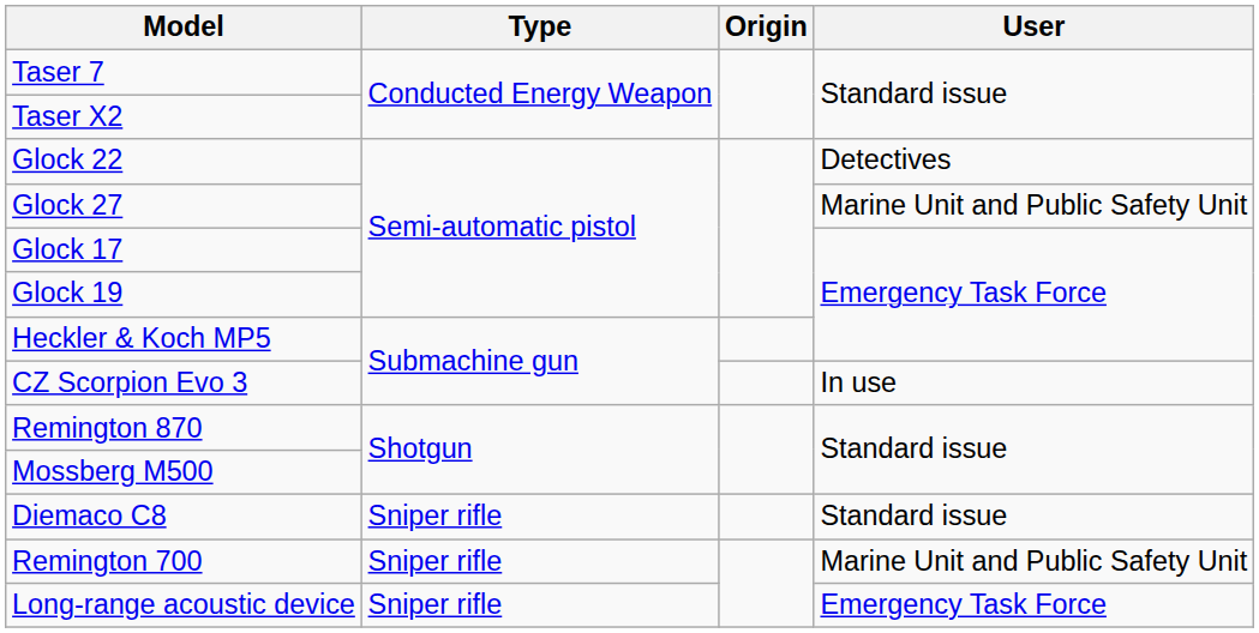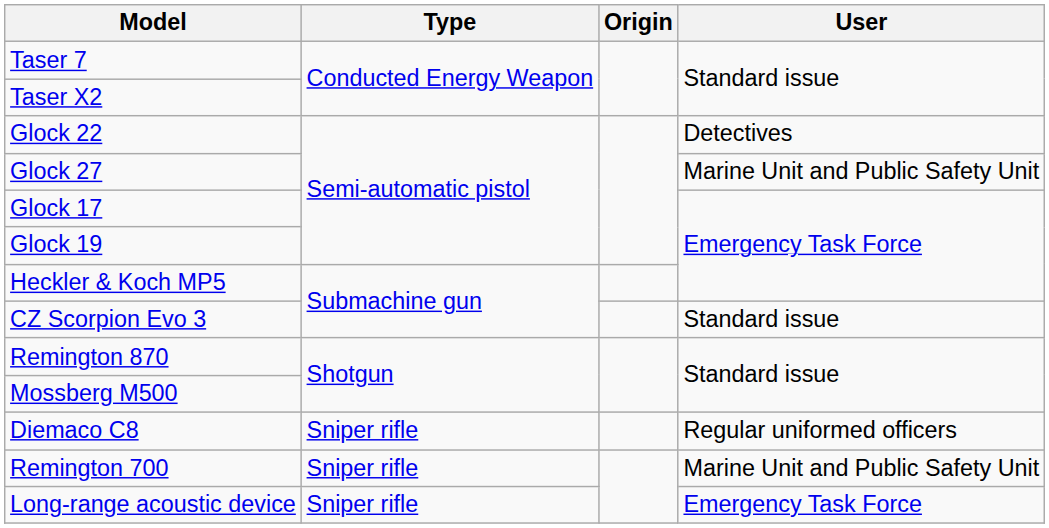 <table class="wikitable">
 <tr>
 <th>Model</th>
 <th>Type</th>
 <th>Origin</th>
 <th>User</th>
 </tr>
 <tr>
 <td><a href='#'>Taser 7</a></td>
 <td rowspan="2"><a href='#'>Conducted Energy Weapon</a></td>
 <td rowspan="2"></td>
 <td rowspan="2">Standard issue</td>
 </tr>
 <tr>
 <td><a href='#'>Taser X2</a></td>
 </tr>
 <tr>
 <td><a href='#'>Glock 22</a></td>
 <td rowspan="4"><a href='#'>Semi-automatic pistol</a></td>
 <td rowspan="4"></td>
 <td>Detectives</td>
 </tr>
 <tr>
 <td><a href='#'>Glock 27</a></td>
 <td>Marine Unit and Public Safety Unit</td>
 </tr>
 <tr>
 <td><a href='#'>Glock 17</a></td>
 <td rowspan="3"><a href='#'>Emergency Task Force</a></td>
 </tr>
 <tr>
 <td><a href='#'>Glock 19</a></td>
 </tr>
 <tr>
 <td><a href='#'>Heckler & Koch MP5</a></td>
 <td rowspan="2"><a href='#'>Submachine gun</a></td>
 <td></td>
 </tr>
 <tr>
 <td><a href='#'>CZ Scorpion Evo 3</a></td>
 <td></td>
-<td>In use</td>
+<td>Standard issue</td>
 </tr>
 <tr>
 <td><a href='#'>Remington 870</a></td>
 <td rowspan="2"><a href='#'>Shotgun</a></td>
 <td rowspan="2"></td>
 <td rowspan="2">Standard issue</td>
 </tr>
 <tr>
 <td><a href='#'>Mossberg M500</a></td>
 </tr>
 <tr>
 <td><a href='#'>Diemaco C8</a></td>
 <td><a href='#'>Sniper rifle</a></td>
 <td></td>
-<td>Standard issue</td>
+<td>Regular uniformed officers</td>
 </tr>
 <tr>
 <td><a href='#'>Remington 700</a></td>
 <td><a href='#'>Sniper rifle</a></td>
 <td rowspan="2"></td>
 <td>Marine Unit and Public Safety Unit</td>
 </tr>
 <tr>
 <td><a href='#'>Long-range acoustic device</a></td>
 <td><a href='#'>Sniper rifle</a></td>
 <td><a href='#'>Emergency Task Force</a></td>
 </tr>
 </table>
